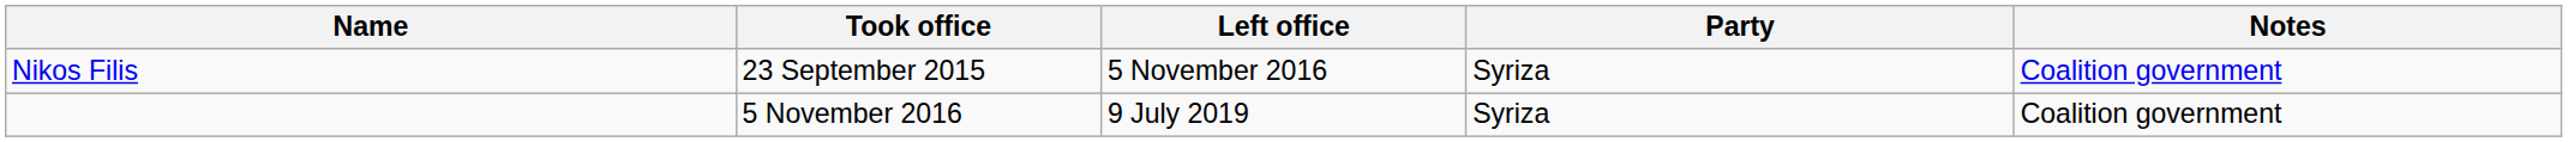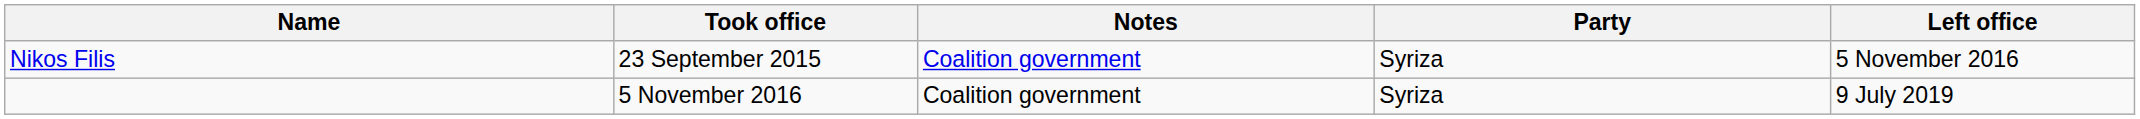 <table class="wikitable">
 <tr>
 <th width="20%">Name</th>
 <th width="10%">Took office</th>
+<th width="15%">Notes</th>
+<th width="15%">Party</th>
 <th width="10%">Left office</th>
-<th width="15%">Party</th>
-<th width="15%">Notes</th>
 </tr>
 <tr>
 <td><a href='#'>Nikos Filis</a></td>
 <td>23 September 2015</td>
+<td><a href='#'>Coalition government</a></td>
+<td>Syriza</td>
 <td>5 November 2016</td>
-<td>Syriza</td>
-<td><a href='#'>Coalition government</a></td>
 </tr>
 <tr>
 <td></td>
 <td>5 November 2016</td>
+<td>Coalition government</td>
+<td>Syriza</td>
 <td>9 July 2019</td>
-<td>Syriza</td>
-<td>Coalition government</td>
 </tr>
 </table>
